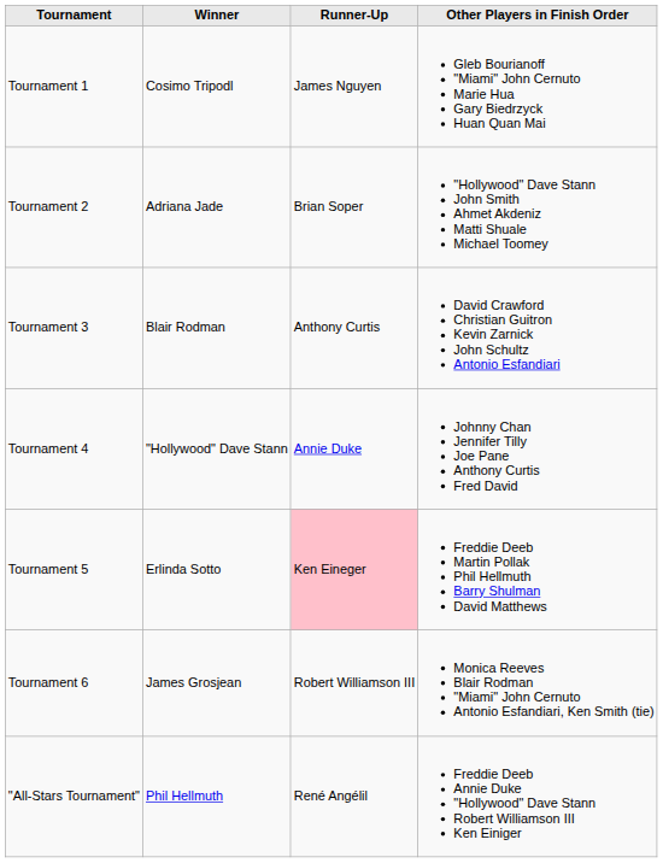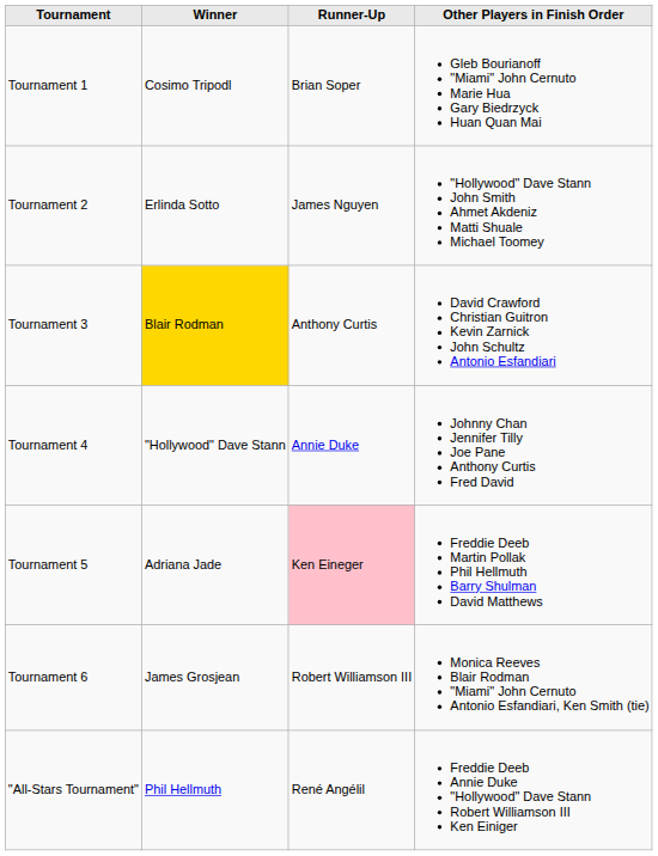 <table class="wikitable">
 <tr>
 <th style="background: #E9E9E9;">Tournament</th>
 <th style="background: #E9E9E9;">Winner</th>
 <th style="background: #E9E9E9;">Runner-Up</th>
 <th style="background: #E9E9E9;">Other Players in Finish Order</th>
 </tr>
 <tr>
 <td>Tournament 1</td>
 <td>Cosimo Tripodl</td>
-<td>James Nguyen</td>
+<td>Brian Soper</td>
 <td><br><ul><li>Gleb Bourianoff</li><li>"Miami" John Cernuto</li><li>Marie Hua</li><li>Gary Biedrzyck</li><li>Huan Quan Mai</li></ul></td>
 </tr>
 <tr>
 <td>Tournament 2</td>
-<td>Adriana Jade</td>
-<td>Brian Soper</td>
+<td>Erlinda Sotto</td>
+<td>James Nguyen</td>
 <td><br><ul><li>"Hollywood" Dave Stann</li><li>John Smith</li><li>Ahmet Akdeniz</li><li>Matti Shuale</li><li>Michael Toomey</li></ul></td>
 </tr>
 <tr>
 <td>Tournament 3</td>
-<td>Blair Rodman</td>
+<td style="background: gold;">Blair Rodman</td>
 <td>Anthony Curtis</td>
 <td><br><ul><li>David Crawford</li><li>Christian Guitron</li><li>Kevin Zarnick</li><li>John Schultz</li><li><a href='#'>Antonio Esfandiari</a></li></ul></td>
 </tr>
 <tr>
 <td>Tournament 4</td>
 <td>"Hollywood" Dave Stann</td>
 <td><a href='#'>Annie Duke</a></td>
 <td><br><ul><li>Johnny Chan</li><li>Jennifer Tilly</li><li>Joe Pane</li><li>Anthony Curtis</li><li>Fred David</li></ul></td>
 </tr>
 <tr>
 <td>Tournament 5</td>
-<td>Erlinda Sotto</td>
+<td>Adriana Jade</td>
 <td style="background: pink;">Ken Eineger</td>
 <td><br><ul><li>Freddie Deeb</li><li>Martin Pollak</li><li>Phil Hellmuth</li><li><a href='#'>Barry Shulman</a></li><li>David Matthews</li></ul></td>
 </tr>
 <tr>
 <td>Tournament 6</td>
 <td>James Grosjean</td>
 <td>Robert Williamson III</td>
 <td><br><ul><li>Monica Reeves</li><li>Blair Rodman</li><li>"Miami" John Cernuto</li><li>Antonio Esfandiari, Ken Smith (tie)</li></ul></td>
 </tr>
 <tr>
 <td>"All-Stars Tournament"</td>
 <td><a href='#'>Phil Hellmuth</a></td>
 <td>René Angélil</td>
 <td><br><ul><li>Freddie Deeb</li><li>Annie Duke</li><li>"Hollywood" Dave Stann</li><li>Robert Williamson III</li><li>Ken Einiger</li></ul></td>
 </tr>
 </table>
